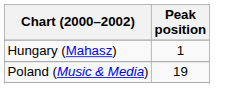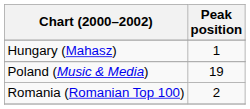 <table class="wikitable sortable">
 <tr>
 <th>Chart (2000–2002)</th>
 <th>Peak<br>position</th>
 </tr>
 <tr>
 </tr>
 <tr>
 </tr>
 <tr>
 </tr>
 <tr>
 </tr>
 <tr>
 </tr>
 <tr>
 <td>Hungary (<a href='#'>Mahasz</a>)</td>
 <td style="text-align:center;">1</td>
 </tr>
 <tr>
 </tr>
 <tr>
 </tr>
 <tr>
 </tr>
 <tr>
 <td>Poland (<em><a href='#'>Music & Media</a></em>)</td>
 <td style="text-align:center;">19</td>
 </tr>
 <tr>
+<td>Romania (<a href='#'>Romanian Top 100</a>)</td>
+<td style="text-align:center;">2</td>
+</tr>
+<tr>
 </tr>
 <tr>
 </tr>
 <tr>
 </tr>
 </table>
